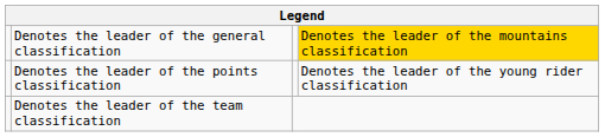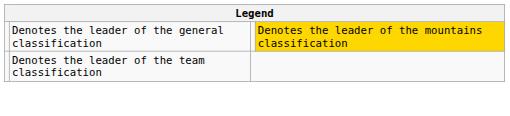 <table class="wikitable noresize">
 <tr>
 <th colspan="4">Legend</th>
 </tr>
 <tr>
 <td></td>
 <td>Denotes the leader of the general classification</td>
 <td></td>
 <td style="background: gold;">Denotes the leader of the mountains classification</td>
 </tr>
 <tr>
 <td></td>
-<td>Denotes the leader of the points classification</td>
-<td></td>
-<td>Denotes the leader of the young rider classification</td>
-</tr>
-<tr>
-<td></td>
 <td>Denotes the leader of the team classification</td>
 </tr>
 </table>
